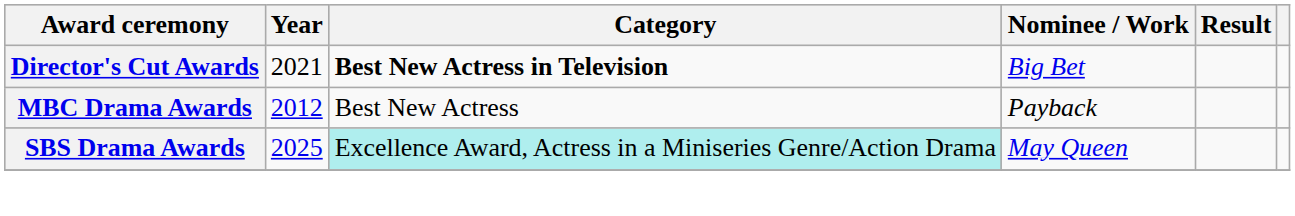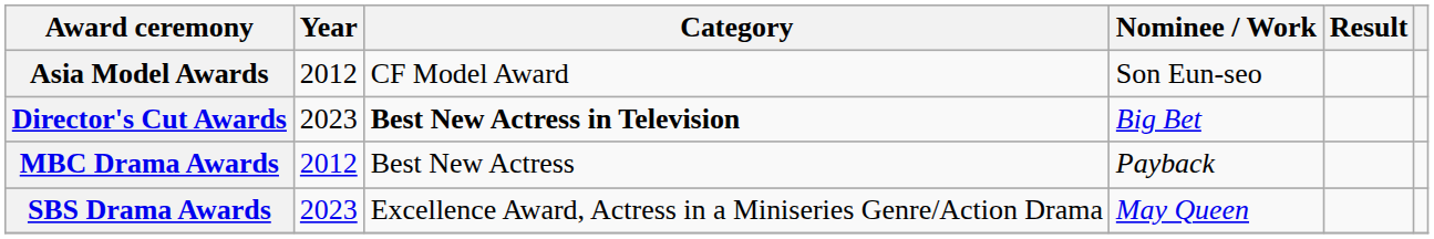 <table class="wikitable plainrowheaders sortable">
 <tr>
 <th scope="col">Award ceremony</th>
 <th scope="col">Year</th>
 <th scope="col">Category</th>
 <th scope="col">Nominee / Work</th>
 <th scope="col">Result</th>
 <th scope="col" class="unsortable"></th>
 </tr>
 <tr>
+<th scope="row">Asia Model Awards</th>
+<td style="text-align:center">2012</td>
+<td>CF Model Award</td>
+<td>Son Eun-seo</td>
+<td></td>
+<td></td>
+</tr>
+<tr>
 <th scope="row" rowspan=1><a href='#'>Director's Cut Awards</a></th>
-<td align="center" rowspan= 1>2021</td>
+<td align="center" rowspan= 1>2023</td>
 <td><strong>Best New Actress in Television</strong></td>
 <td><em><a href='#'>Big Bet</a></em></td>
 <td></td>
 <td rowspan=1 align="center"></td>
 </tr>
 <tr>
 <th scope="row"  rowspan="1"><a href='#'>MBC Drama Awards</a></th>
 <td style="text-align:center"><a href='#'>2012</a></td>
 <td>Best New Actress</td>
 <td><em>Payback</em></td>
 <td></td>
 <td></td>
 </tr>
 <tr>
 <th scope="row"  rowspan="1"><a href='#'>SBS Drama Awards</a></th>
-<td style="text-align:center"><a href='#'>2025</a></td>
-<td style="background: paleturquoise;">Excellence Award, Actress in a Miniseries Genre/Action Drama</td>
+<td style="text-align:center"><a href='#'>2023</a></td>
+<td>Excellence Award, Actress in a Miniseries Genre/Action Drama</td>
 <td><em><a href='#'>May Queen</a></em></td>
 <td></td>
 <td style="text-align:center"></td>
 </tr>
 <tr>
 </tr>
 </table>
